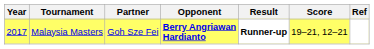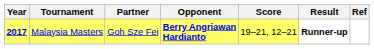 <table class="sortable wikitable" style="font-size: 90%;">
 <tr>
 <th>Year</th>
 <th>Tournament</th>
 <th>Partner</th>
 <th>Opponent</th>
+<th>Score</th>
 <th>Result</th>
-<th>Score</th>
 <th>Ref</th>
 </tr>
 <tr style="background:#FFFF67">
-<td align="center"><a href='#'>2017</a></td>
+<td align="center"><strong><a href='#'>2017</a></strong></td>
 <td align="left"><a href='#'>Malaysia Masters</a></td>
 <td align="left"> <a href='#'>Goh Sze Fei</a></td>
 <td align="left"><strong> <a href='#'>Berry Angriawan</a><br> <a href='#'>Hardianto</a></strong></td>
+<td align="left">19–21, 12–21</td>
 <td style="text-align:left; background:white"> <strong>Runner-up</strong></td>
-<td align="left">19–21, 12–21</td>
 <td style="text-align:center; background:white"></td>
 </tr>
 </table>
